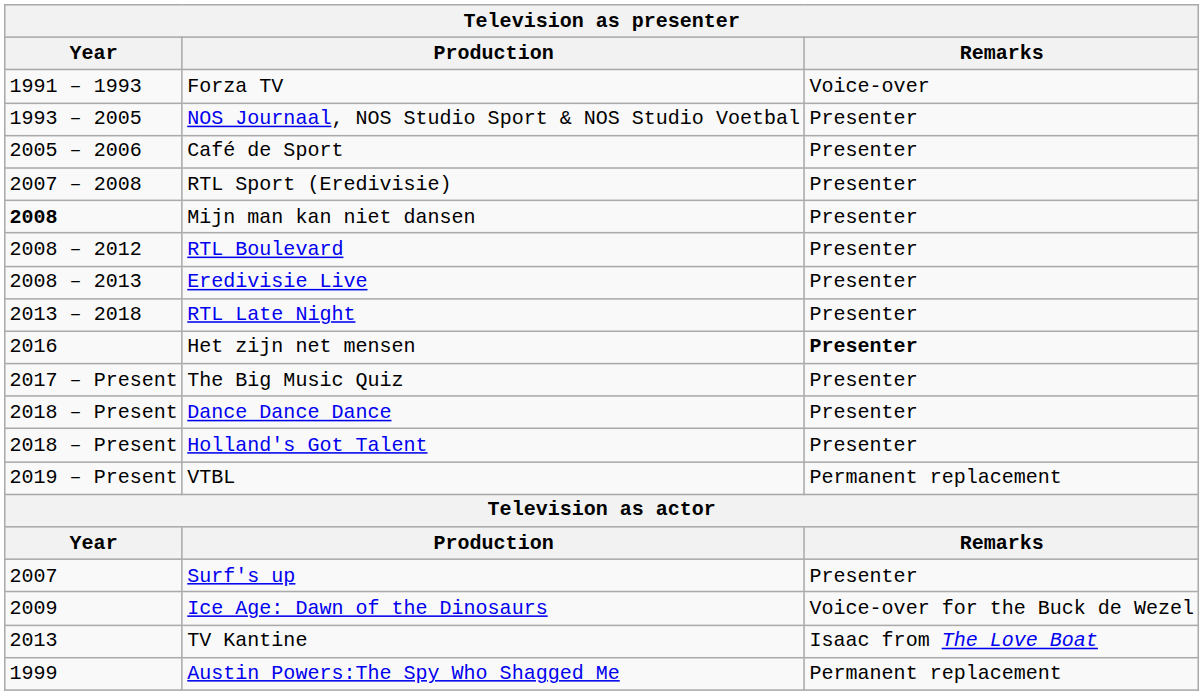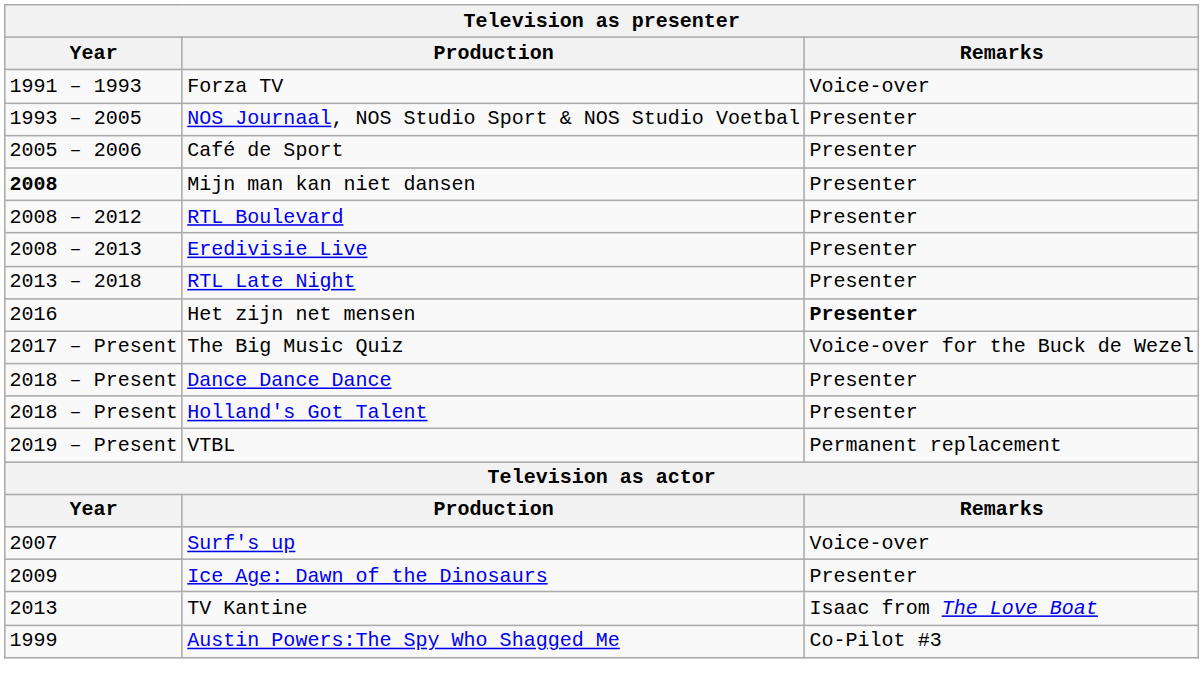 <table class="wikitable">
 <tr>
 <th colspan="3">Television as presenter</th>
 </tr>
 <tr>
 <th>Year</th>
 <th>Production</th>
 <th>Remarks</th>
 </tr>
 <tr>
 <td>1991 – 1993</td>
 <td>Forza TV</td>
 <td>Voice-over</td>
 </tr>
 <tr>
 <td>1993 – 2005</td>
 <td><a href='#'>NOS Journaal</a>, NOS Studio Sport & NOS Studio Voetbal</td>
 <td>Presenter</td>
 </tr>
 <tr>
 <td>2005 – 2006</td>
 <td>Café de Sport</td>
-<td>Presenter</td>
-</tr>
-<tr>
-<td>2007 – 2008</td>
-<td>RTL Sport (Eredivisie)</td>
 <td>Presenter</td>
 </tr>
 <tr>
 <td><strong>2008</strong></td>
 <td>Mijn man kan niet dansen</td>
 <td>Presenter</td>
 </tr>
 <tr>
 <td>2008 – 2012</td>
 <td><a href='#'>RTL Boulevard</a></td>
 <td>Presenter</td>
 </tr>
 <tr>
 <td>2008 – 2013</td>
 <td><a href='#'>Eredivisie Live</a></td>
 <td>Presenter</td>
 </tr>
 <tr>
 <td>2013 – 2018</td>
 <td><a href='#'>RTL Late Night</a></td>
 <td>Presenter</td>
 </tr>
 <tr>
 <td>2016</td>
 <td>Het zijn net mensen</td>
 <td><strong>Presenter</strong></td>
 </tr>
 <tr>
 <td>2017 – Present</td>
 <td>The Big Music Quiz</td>
-<td>Presenter</td>
+<td>Voice-over for the Buck de Wezel</td>
 </tr>
 <tr>
 <td>2018 – Present</td>
 <td><a href='#'>Dance Dance Dance</a></td>
 <td>Presenter</td>
 </tr>
 <tr>
 <td>2018 – Present</td>
 <td><a href='#'>Holland's Got Talent</a></td>
 <td>Presenter</td>
 </tr>
 <tr>
 <td>2019 – Present</td>
 <td>VTBL</td>
 <td>Permanent replacement</td>
 </tr>
 <tr>
 <th colspan="3">Television as actor</th>
 </tr>
 <tr>
 <th>Year</th>
 <th>Production</th>
 <th>Remarks</th>
 </tr>
 <tr>
 <td>2007</td>
 <td><a href='#'>Surf's up</a></td>
-<td>Presenter</td>
+<td>Voice-over</td>
 </tr>
 <tr>
 <td>2009</td>
 <td><a href='#'>Ice Age: Dawn of the Dinosaurs</a></td>
-<td>Voice-over for the Buck de Wezel</td>
+<td>Presenter</td>
 </tr>
 <tr>
 <td>2013</td>
 <td>TV Kantine</td>
 <td>Isaac from <em><a href='#'>The Love Boat</a></em></td>
 </tr>
 <tr>
 <td>1999</td>
 <td><a href='#'>Austin Powers:The Spy Who Shagged Me</a></td>
-<td>Permanent replacement</td>
+<td>Co-Pilot #3</td>
 </tr>
 </table>
